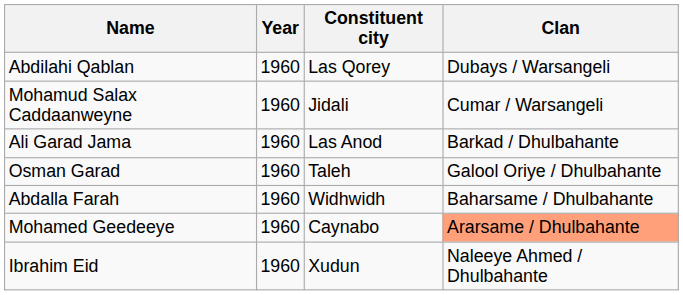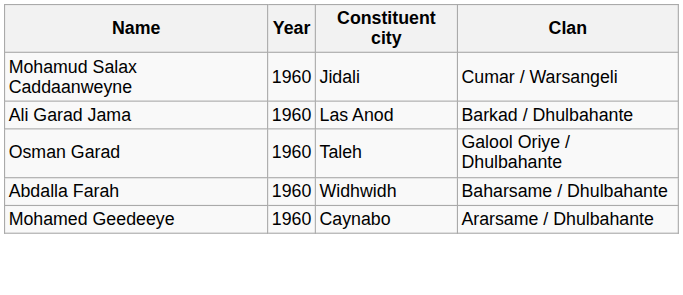 <table class="wikitable">
 <tr>
 <th>Name</th>
 <th>Year</th>
 <th>Constituent city</th>
 <th>Clan</th>
-</tr>
-<tr>
-<td>Abdilahi Qablan</td>
-<td>1960</td>
-<td>Las Qorey</td>
-<td>Dubays / Warsangeli</td>
 </tr>
 <tr>
 <td>Mohamud Salax Caddaanweyne</td>
 <td>1960</td>
 <td>Jidali</td>
 <td>Cumar / Warsangeli</td>
 </tr>
 <tr>
 <td>Ali Garad Jama</td>
 <td>1960</td>
 <td>Las Anod</td>
 <td>Barkad / Dhulbahante</td>
 </tr>
 <tr>
 <td>Osman Garad</td>
 <td>1960</td>
 <td>Taleh</td>
 <td>Galool Oriye / Dhulbahante</td>
 </tr>
 <tr>
 <td>Abdalla Farah</td>
 <td>1960</td>
 <td>Widhwidh</td>
 <td>Baharsame / Dhulbahante</td>
 </tr>
 <tr>
 <td>Mohamed  Geedeeye</td>
 <td>1960</td>
 <td>Caynabo</td>
-<td style="background: lightsalmon;">Ararsame / Dhulbahante</td>
-</tr>
-<tr>
-<td>Ibrahim Eid</td>
-<td>1960</td>
-<td>Xudun</td>
-<td>Naleeye Ahmed / Dhulbahante</td>
+<td>Ararsame / Dhulbahante</td>
 </tr>
 </table>
